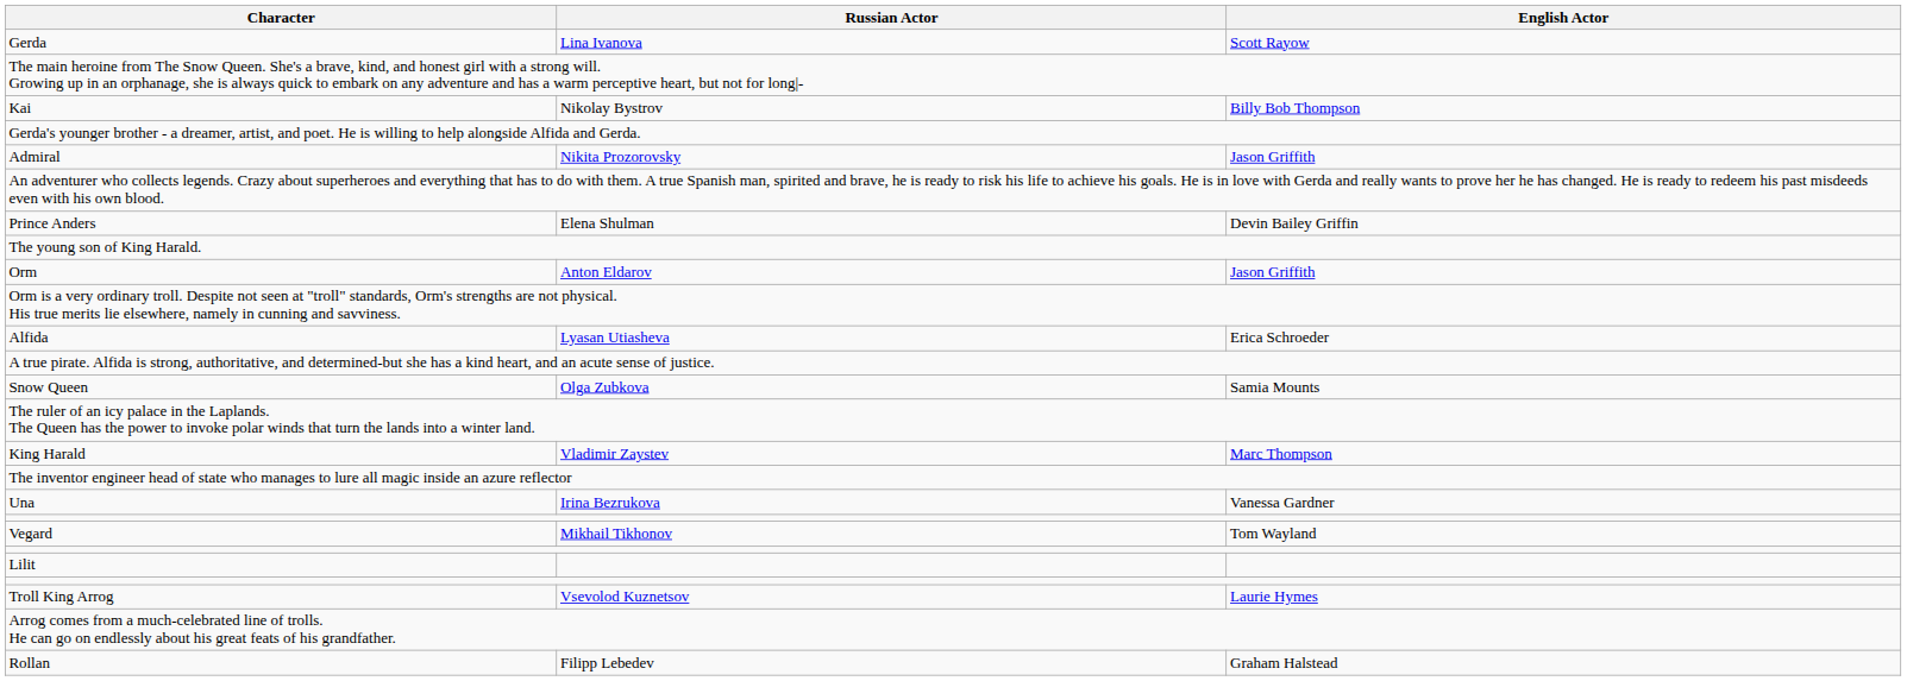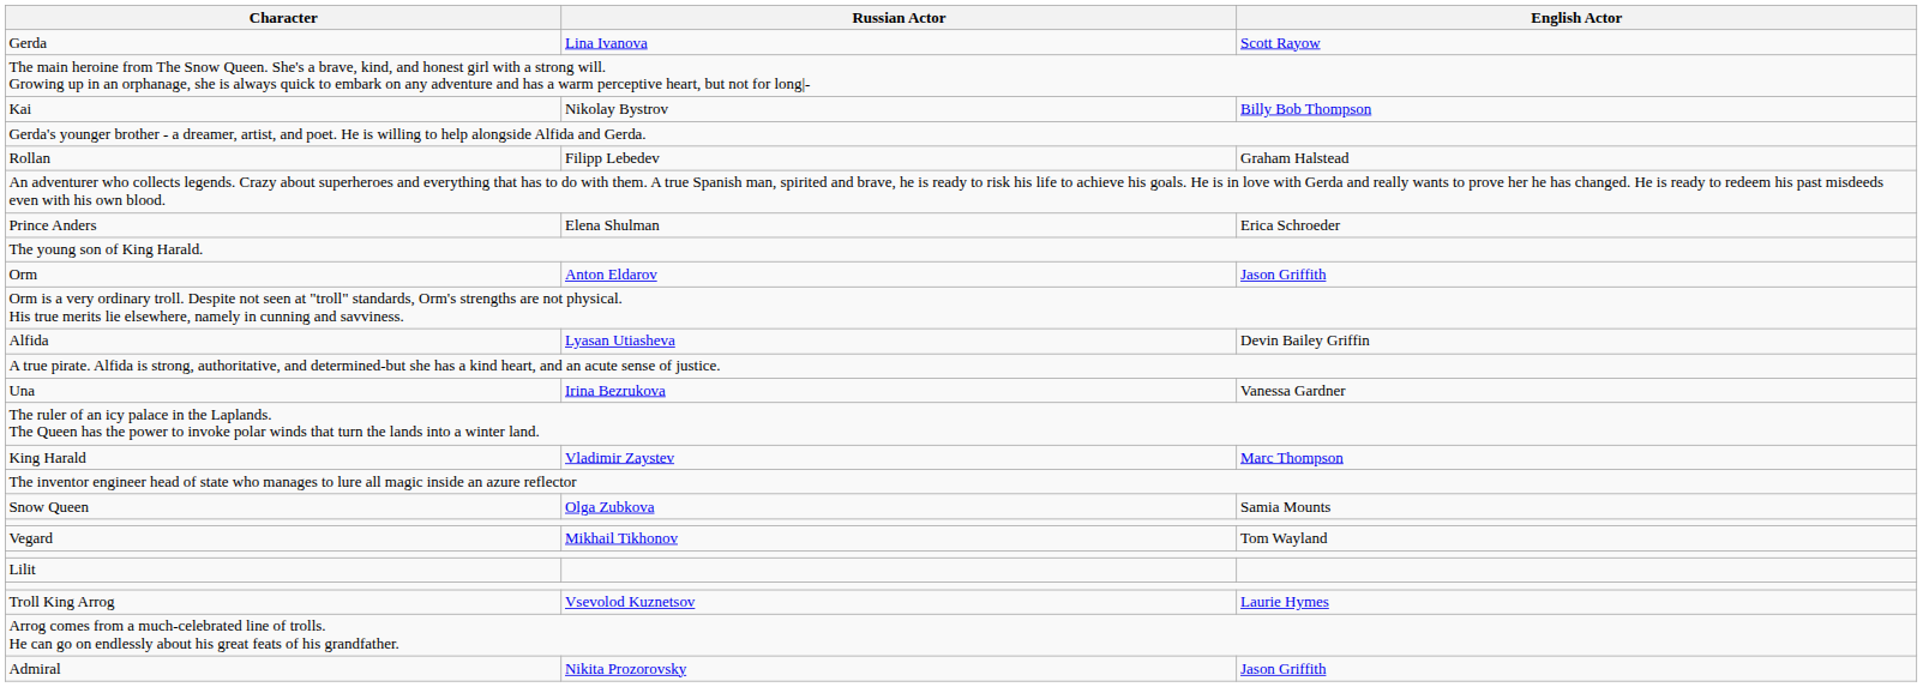 <table class="wikitable">
 <tr>
 <th>Character</th>
 <th>Russian Actor</th>
 <th>English Actor</th>
 </tr>
 <tr>
 <td>Gerda</td>
 <td><a href='#'>Lina Ivanova</a></td>
 <td><a href='#'>Scott Rayow</a></td>
 </tr>
 <tr>
 <td colspan="3">The main heroine from The Snow Queen. She's a brave, kind, and honest girl with a strong will.<br>Growing up in an orphanage, she is always quick to embark on any adventure and has a warm perceptive heart, but not for long|-</td>
 </tr>
 <tr>
 <td>Kai</td>
 <td>Nikolay Bystrov</td>
 <td><a href='#'>Billy Bob Thompson</a></td>
 </tr>
 <tr>
 <td colspan="3">Gerda's younger brother - a dreamer, artist, and poet. He is willing to help alongside Alfida and Gerda.</td>
 </tr>
 <tr>
-<td>Admiral</td>
-<td><a href='#'>Nikita Prozorovsky</a></td>
-<td><a href='#'>Jason Griffith</a></td>
+<td>Rollan</td>
+<td>Filipp Lebedev</td>
+<td>Graham Halstead</td>
 </tr>
 <tr>
 <td colspan="3">An adventurer who collects legends. Crazy about superheroes and everything that has to do with them. A true Spanish man, spirited and brave, he is ready to risk his life to achieve his goals. He is in love with Gerda and really wants to prove her he has changed. He is ready to redeem his past misdeeds even with his own blood.</td>
 </tr>
 <tr>
 <td>Prince Anders</td>
 <td>Elena Shulman</td>
-<td>Devin Bailey Griffin</td>
+<td>Erica Schroeder</td>
 </tr>
 <tr>
 <td colspan="3">The young son of King Harald.</td>
 </tr>
 <tr>
 <td>Orm</td>
 <td><a href='#'>Anton Eldarov</a></td>
 <td><a href='#'>Jason Griffith</a></td>
 </tr>
 <tr>
 <td colspan="3">Orm is a very ordinary troll. Despite not seen at "troll" standards, Orm's strengths are not physical.<br>His true merits lie elsewhere, namely in cunning and savviness.</td>
 </tr>
 <tr>
 <td>Alfida</td>
 <td><a href='#'>Lyasan Utiasheva</a></td>
-<td>Erica Schroeder</td>
+<td>Devin Bailey Griffin</td>
 </tr>
 <tr>
 <td colspan="3">A true pirate. Alfida is strong, authoritative, and determined-but she has a kind heart, and an acute sense of justice.</td>
 </tr>
 <tr>
-<td>Snow Queen</td>
-<td><a href='#'>Olga Zubkova</a></td>
-<td>Samia Mounts</td>
+<td>Una</td>
+<td><a href='#'>Irina Bezrukova</a></td>
+<td>Vanessa Gardner</td>
 </tr>
 <tr>
 <td colspan="3">The ruler of an icy palace in the Laplands.<br>The Queen has the power to invoke polar winds that turn the lands into a winter land.</td>
 </tr>
 <tr>
 <td>King Harald</td>
 <td><a href='#'>Vladimir Zaystev</a></td>
 <td><a href='#'>Marc Thompson</a></td>
 </tr>
 <tr>
 <td colspan="3">The inventor engineer head of state who manages to lure all magic inside an azure reflector</td>
 </tr>
 <tr>
-<td>Una</td>
-<td><a href='#'>Irina Bezrukova</a></td>
-<td>Vanessa Gardner</td>
+<td>Snow Queen</td>
+<td><a href='#'>Olga Zubkova</a></td>
+<td>Samia Mounts</td>
 </tr>
 <tr>
 <td colspan="3"></td>
 </tr>
 <tr>
 <td>Vegard</td>
 <td><a href='#'>Mikhail Tikhonov</a></td>
 <td>Tom Wayland</td>
 </tr>
 <tr>
 <td colspan="3"></td>
 </tr>
 <tr>
 <td>Lilit</td>
 <td></td>
 </tr>
 <tr>
 <td colspan="3"></td>
 </tr>
 <tr>
 <td>Troll King Arrog</td>
 <td><a href='#'>Vsevolod Kuznetsov</a></td>
 <td><a href='#'>Laurie Hymes</a></td>
 </tr>
 <tr>
 <td colspan="3">Arrog comes from a much-celebrated line of trolls.<br>He can go on endlessly about his great feats of his grandfather.</td>
 </tr>
 <tr>
-<td>Rollan</td>
-<td>Filipp Lebedev</td>
-<td>Graham Halstead</td>
+<td>Admiral</td>
+<td><a href='#'>Nikita Prozorovsky</a></td>
+<td><a href='#'>Jason Griffith</a></td>
 </tr>
 </table>
